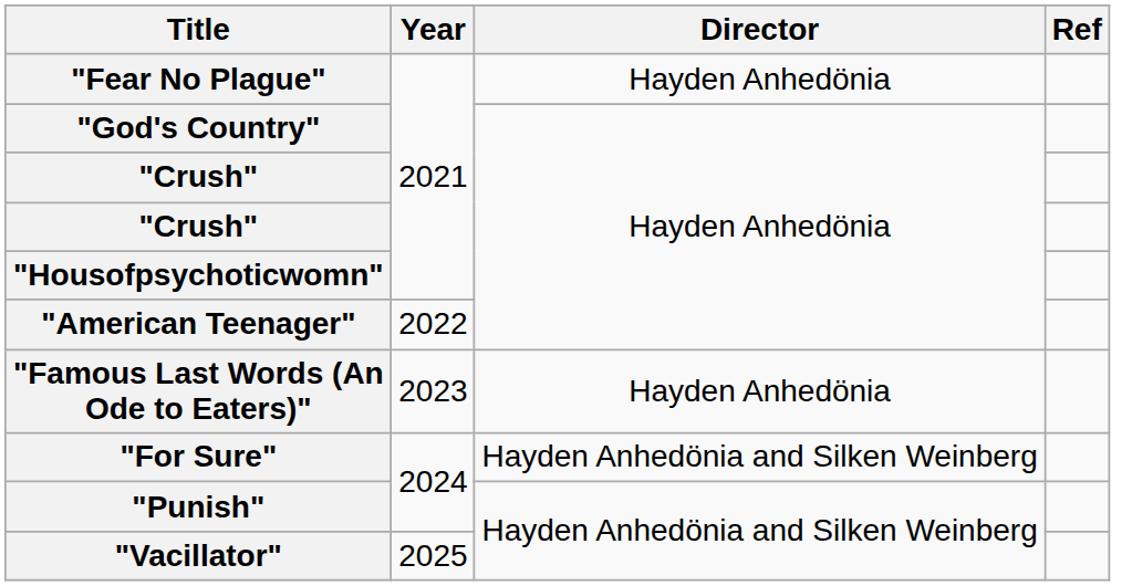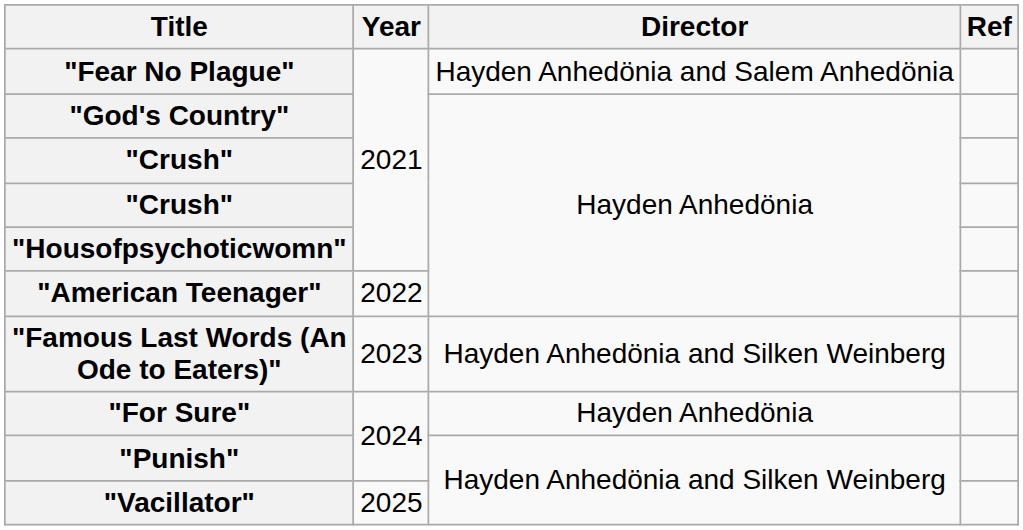 <table class="wikitable plainrowheaders" style="text-align:center;">
 <tr>
 <th scope="col" style="width:12em;">Title</th>
 <th scope="col">Year</th>
 <th scope="col">Director</th>
 <th scope="col">Ref</th>
 </tr>
 <tr>
 <th scope="row">"Fear No Plague"</th>
 <td rowspan="5">2021</td>
-<td>Hayden Anhedönia</td>
+<td>Hayden Anhedönia and Salem Anhedönia</td>
 <td></td>
 </tr>
 <tr>
 <th scope="row">"God's Country"</th>
 <td rowspan="5">Hayden Anhedönia</td>
 <td></td>
 </tr>
 <tr>
 <th scope="row">"Crush"</th>
 <td></td>
 </tr>
 <tr>
 <th scope="row">"Crush" </th>
 <td></td>
 </tr>
 <tr>
 <th scope="row">"Housofpsychoticwomn"</th>
 <td></td>
 </tr>
 <tr>
 <th scope="row">"American Teenager"</th>
 <td>2022</td>
 <td></td>
 </tr>
 <tr>
 <th scope="row">"Famous Last Words (An Ode to Eaters)"</th>
 <td>2023</td>
-<td>Hayden Anhedönia</td>
+<td>Hayden Anhedönia and Silken Weinberg</td>
 <td></td>
 </tr>
 <tr>
 <th scope="row">"For Sure"</th>
 <td rowspan="2">2024</td>
-<td>Hayden Anhedönia and Silken Weinberg</td>
+<td>Hayden Anhedönia</td>
 <td></td>
 </tr>
 <tr>
 <th scope="row">"Punish"</th>
 <td rowspan="2">Hayden Anhedönia and Silken Weinberg</td>
 <td></td>
 </tr>
 <tr>
 <th scope="row">"Vacillator"</th>
 <td rowspan="1">2025</td>
 <td></td>
 </tr>
 </table>
